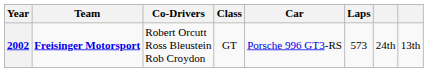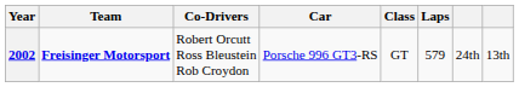 <table class="wikitable" style="text-align:center; font-size:90%">
 <tr>
 <th>Year</th>
 <th>Team</th>
 <th>Co-Drivers</th>
+<th>Car</th>
 <th>Class</th>
-<th>Car</th>
 <th>Laps</th>
 <th></th>
 <th></th>
 </tr>
 <tr>
 <th><a href='#'>2002</a></th>
 <td align="left"><strong> <a href='#'>Freisinger Motorsport</a></strong></td>
 <td align="left"> Robert Orcutt<br> Ross Bleustein<br> Rob Croydon</td>
+<td align="left"><a href='#'>Porsche 996 GT3</a>-RS</td>
 <td>GT</td>
-<td align="left"><a href='#'>Porsche 996 GT3</a>-RS</td>
-<td>573</td>
+<td>579</td>
 <td>24th</td>
 <td>13th</td>
 </tr>
 </table>
